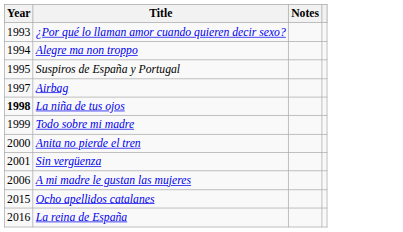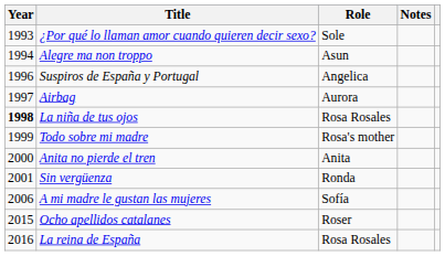 <table class="wikitable">
 <tr style="background:#b0c4de; text-align:center;">
 <th>Year</th>
 <th>Title</th>
+<th>Role</th>
 <th>Notes</th>
 <th></th>
 </tr>
 <tr>
 <td>1993</td>
 <td><em><a href='#'>¿Por qué lo llaman amor cuando quieren decir sexo?</a></em></td>
+<td>Sole</td>
 <td></td>
 <td></td>
 </tr>
 <tr>
 <td>1994</td>
 <td><em><a href='#'>Alegre ma non troppo</a></em></td>
+<td>Asun</td>
 <td></td>
 <td></td>
 </tr>
 <tr>
-<td>1995</td>
+<td>1996</td>
 <td><em>Suspiros de España y Portugal</em></td>
+<td>Angelica</td>
 <td></td>
 <td></td>
 </tr>
 <tr>
 <td>1997</td>
 <td><em><a href='#'>Airbag</a></em></td>
+<td>Aurora</td>
 <td></td>
 <td></td>
 </tr>
 <tr>
 <td><strong>1998</strong></td>
 <td><em><a href='#'>La niña de tus ojos</a></em></td>
+<td>Rosa Rosales</td>
 <td></td>
 <td></td>
 </tr>
 <tr>
 <td>1999</td>
 <td><em><a href='#'>Todo sobre mi madre</a></em></td>
+<td>Rosa's mother</td>
 <td></td>
 <td></td>
 </tr>
 <tr>
 <td>2000</td>
 <td><em><a href='#'>Anita no pierde el tren</a></em></td>
+<td>Anita</td>
 <td></td>
 <td></td>
 </tr>
 <tr>
 <td>2001</td>
 <td><em><a href='#'>Sin vergüenza</a></em></td>
+<td>Ronda</td>
 <td></td>
 <td></td>
 </tr>
 <tr>
 <td>2006</td>
 <td><em><a href='#'>A mi madre le gustan las mujeres</a></em></td>
+<td>Sofía</td>
 <td></td>
 <td></td>
 </tr>
 <tr>
 <td>2015</td>
 <td><em><a href='#'>Ocho apellidos catalanes</a></em></td>
+<td>Roser</td>
 <td></td>
 <td></td>
 </tr>
 <tr>
 <td>2016</td>
 <td><em><a href='#'>La reina de España</a></em></td>
+<td>Rosa Rosales</td>
 <td></td>
 <td></td>
 </tr>
 </table>
